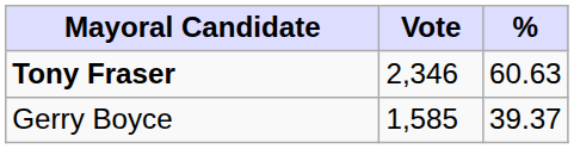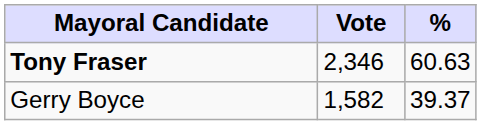 <table class="wikitable">
 <tr>
 <th style="background:#ddf; width:200px;">Mayoral Candidate</th>
 <th style="background:#ddf; width:50px;">Vote</th>
 <th style="background:#ddf; width:30px;">%</th>
 </tr>
 <tr>
 <td><strong>Tony Fraser</strong></td>
 <td>2,346</td>
 <td>60.63</td>
 </tr>
 <tr>
 <td>Gerry Boyce</td>
-<td>1,585</td>
+<td>1,582</td>
 <td>39.37</td>
 </tr>
 </table>
